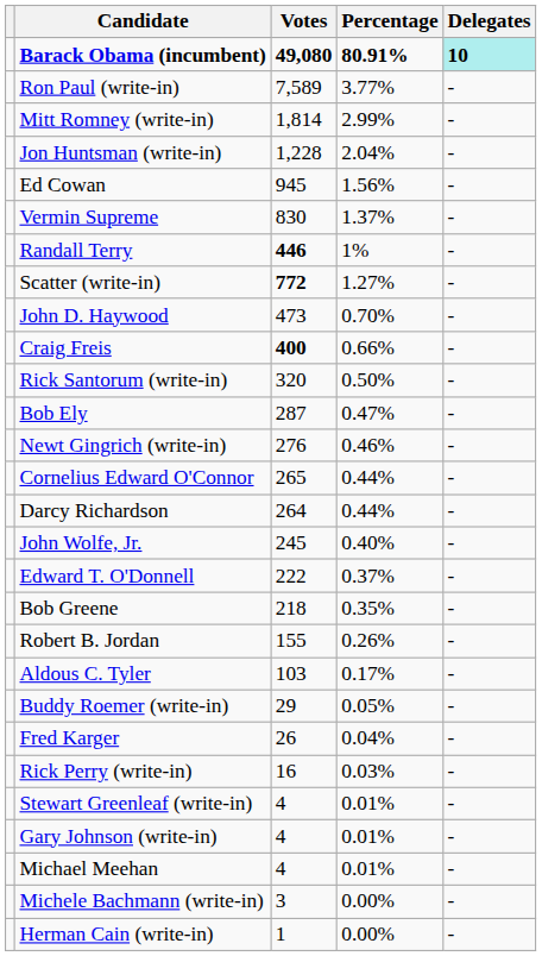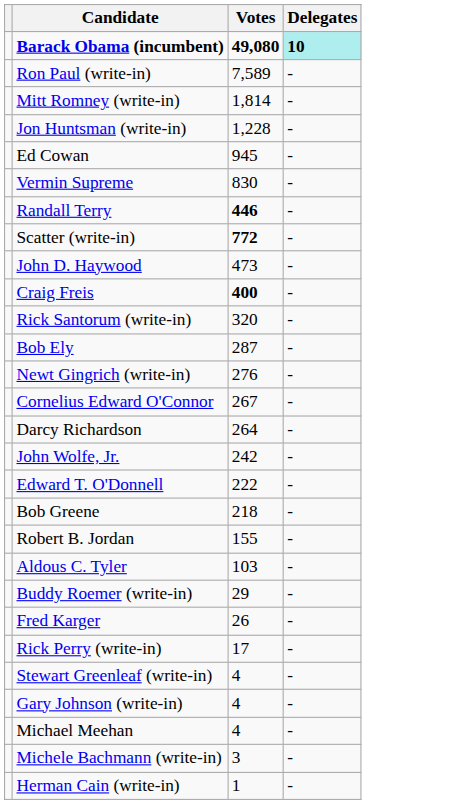 <table class="wikitable sortable">
 <tr valign=bottom>
 <th class="unsortable"></th>
 <th>Candidate</th>
 <th>Votes</th>
-<th>Percentage</th>
 <th>Delegates</th>
 </tr>
 <tr>
 <td></td>
 <td><strong><a href='#'>Barack Obama</a></strong> <strong>(incumbent)</strong></td>
 <td><strong>49,080</strong></td>
-<td><strong>80.91%</strong></td>
 <td style="background: paleturquoise;"><strong>10</strong></td>
 </tr>
 <tr>
 <td></td>
 <td><a href='#'>Ron Paul</a> (write-in)</td>
 <td>7,589</td>
-<td>3.77%</td>
 <td>-</td>
 </tr>
 <tr>
 <td></td>
 <td><a href='#'>Mitt Romney</a> (write-in)</td>
 <td>1,814</td>
-<td>2.99%</td>
 <td>-</td>
 </tr>
 <tr>
 <td></td>
 <td><a href='#'>Jon Huntsman</a> (write-in)</td>
 <td>1,228</td>
-<td>2.04%</td>
 <td>-</td>
 </tr>
 <tr>
 <td></td>
 <td>Ed Cowan</td>
 <td>945</td>
-<td>1.56%</td>
 <td>-</td>
 </tr>
 <tr>
 <td></td>
 <td><a href='#'>Vermin Supreme</a></td>
 <td>830</td>
-<td>1.37%</td>
 <td>-</td>
 </tr>
 <tr>
 <td></td>
 <td><a href='#'>Randall Terry</a></td>
 <td><strong>446</strong></td>
-<td>1%</td>
 <td>-</td>
 </tr>
 <tr>
 <td></td>
 <td>Scatter (write-in)</td>
 <td><strong>772</strong></td>
-<td>1.27%</td>
 <td>-</td>
 </tr>
 <tr>
 <td></td>
 <td><a href='#'>John D. Haywood</a></td>
 <td>473</td>
-<td>0.70%</td>
 <td>-</td>
 </tr>
 <tr>
 <td></td>
 <td><a href='#'>Craig Freis</a></td>
 <td><strong>400</strong></td>
-<td>0.66%</td>
 <td>-</td>
 </tr>
 <tr>
 <td></td>
 <td><a href='#'>Rick Santorum</a> (write-in)</td>
 <td>320</td>
-<td>0.50%</td>
 <td>-</td>
 </tr>
 <tr>
 <td></td>
 <td><a href='#'>Bob Ely</a></td>
 <td>287</td>
-<td>0.47%</td>
 <td>-</td>
 </tr>
 <tr>
 <td></td>
 <td><a href='#'>Newt Gingrich</a> (write-in)</td>
 <td>276</td>
-<td>0.46%</td>
 <td>-</td>
 </tr>
 <tr>
 <td></td>
 <td><a href='#'>Cornelius Edward O'Connor</a></td>
-<td>265</td>
-<td>0.44%</td>
+<td>267</td>
 <td>-</td>
 </tr>
 <tr>
 <td></td>
 <td>Darcy Richardson</td>
 <td>264</td>
-<td>0.44%</td>
 <td>-</td>
 </tr>
 <tr>
 <td></td>
 <td><a href='#'>John Wolfe, Jr.</a></td>
-<td>245</td>
-<td>0.40%</td>
+<td>242</td>
 <td>-</td>
 </tr>
 <tr>
 <td></td>
 <td><a href='#'>Edward T. O'Donnell</a></td>
 <td>222</td>
-<td>0.37%</td>
 <td>-</td>
 </tr>
 <tr>
 <td></td>
 <td>Bob Greene</td>
 <td>218</td>
-<td>0.35%</td>
 <td>-</td>
 </tr>
 <tr>
 <td></td>
 <td>Robert B. Jordan</td>
 <td>155</td>
-<td>0.26%</td>
 <td>-</td>
 </tr>
 <tr>
 <td></td>
 <td><a href='#'>Aldous C. Tyler</a></td>
 <td>103</td>
-<td>0.17%</td>
 <td>-</td>
 </tr>
 <tr>
 <td></td>
 <td><a href='#'>Buddy Roemer</a> (write-in)</td>
 <td>29</td>
-<td>0.05%</td>
 <td>-</td>
 </tr>
 <tr>
 <td></td>
 <td><a href='#'>Fred Karger</a></td>
 <td>26</td>
-<td>0.04%</td>
 <td>-</td>
 </tr>
 <tr>
 <td></td>
 <td><a href='#'>Rick Perry</a> (write-in)</td>
-<td>16</td>
-<td>0.03%</td>
+<td>17</td>
 <td>-</td>
 </tr>
 <tr>
 <td></td>
 <td><a href='#'>Stewart Greenleaf</a> (write-in)</td>
 <td>4</td>
-<td>0.01%</td>
 <td>-</td>
 </tr>
 <tr>
 <td></td>
 <td><a href='#'>Gary Johnson</a> (write-in)</td>
 <td>4</td>
-<td>0.01%</td>
 <td>-</td>
 </tr>
 <tr>
 <td></td>
 <td>Michael Meehan</td>
 <td>4</td>
-<td>0.01%</td>
 <td>-</td>
 </tr>
 <tr>
 <td></td>
 <td><a href='#'>Michele Bachmann</a> (write-in)</td>
 <td>3</td>
-<td>0.00%</td>
 <td>-</td>
 </tr>
 <tr>
 <td></td>
 <td><a href='#'>Herman Cain</a> (write-in)</td>
 <td>1</td>
-<td>0.00%</td>
 <td>-</td>
 </tr>
 </table>
